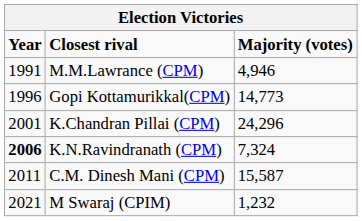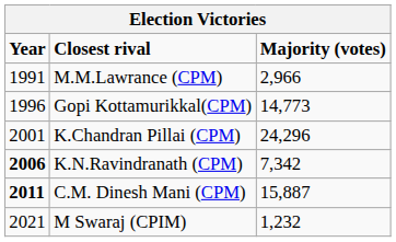 <table class="wikitable" id="toc" : left; margin-left: 2em; width: 40%; font-size: 90%;" cellspacing="3">
 <tr>
 <th colspan="4"><strong>Election Victories</strong></th>
 </tr>
 <tr>
 <td><strong>Year</strong></td>
 <td><strong>Closest rival</strong></td>
 <td><strong>Majority (votes)</strong></td>
 </tr>
 <tr>
 <td>1991</td>
 <td>M.M.Lawrance (<a href='#'>CPM</a>)</td>
-<td>4,946</td>
+<td>2,966</td>
 </tr>
 <tr>
 <td>1996</td>
 <td>Gopi Kottamurikkal(<a href='#'>CPM</a>)</td>
 <td>14,773</td>
 </tr>
 <tr>
 <td>2001</td>
 <td>K.Chandran Pillai (<a href='#'>CPM</a>)</td>
 <td>24,296</td>
 </tr>
 <tr>
 <td><strong>2006</strong></td>
 <td>K.N.Ravindranath (<a href='#'>CPM</a>)</td>
-<td>7,324</td>
+<td>7,342</td>
 </tr>
 <tr>
-<td>2011</td>
+<td><strong>2011</strong></td>
 <td>C.M. Dinesh Mani (<a href='#'>CPM</a>)</td>
-<td>15,587</td>
+<td>15,887</td>
 </tr>
 <tr>
 <td>2021</td>
 <td>M Swaraj (CPIM)</td>
 <td>1,232</td>
 </tr>
 </table>
